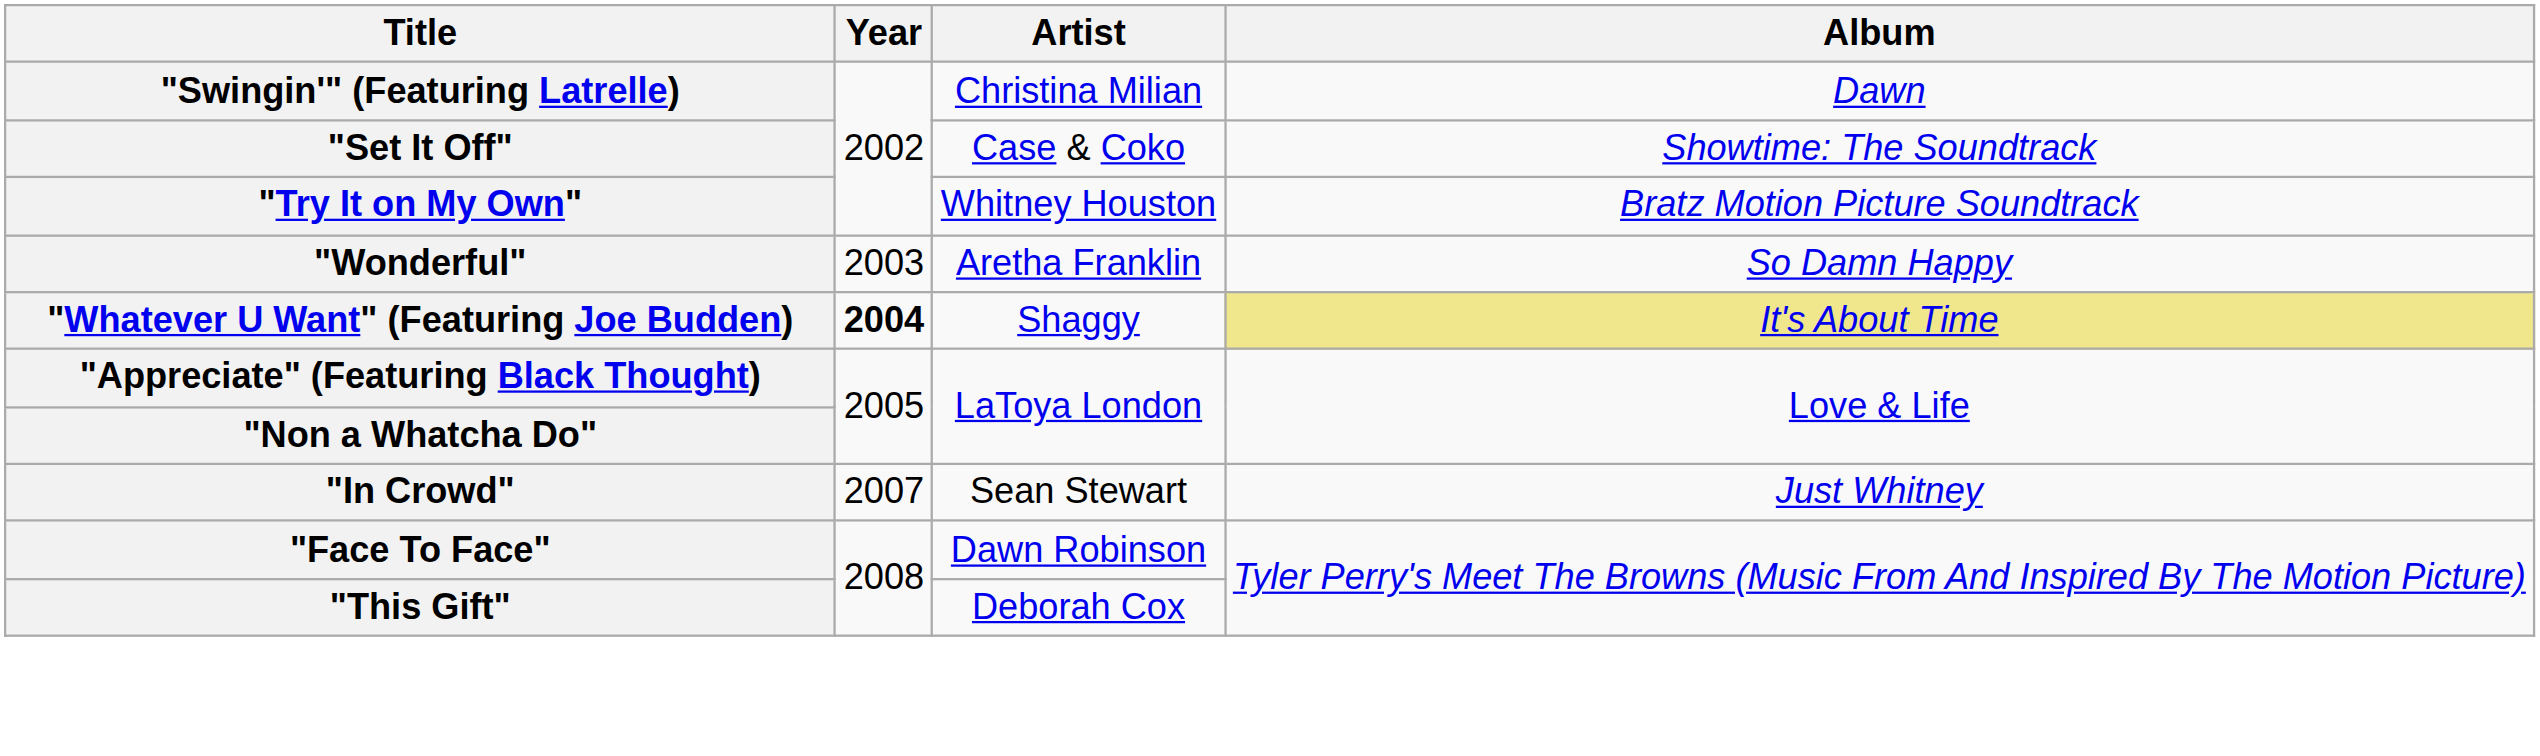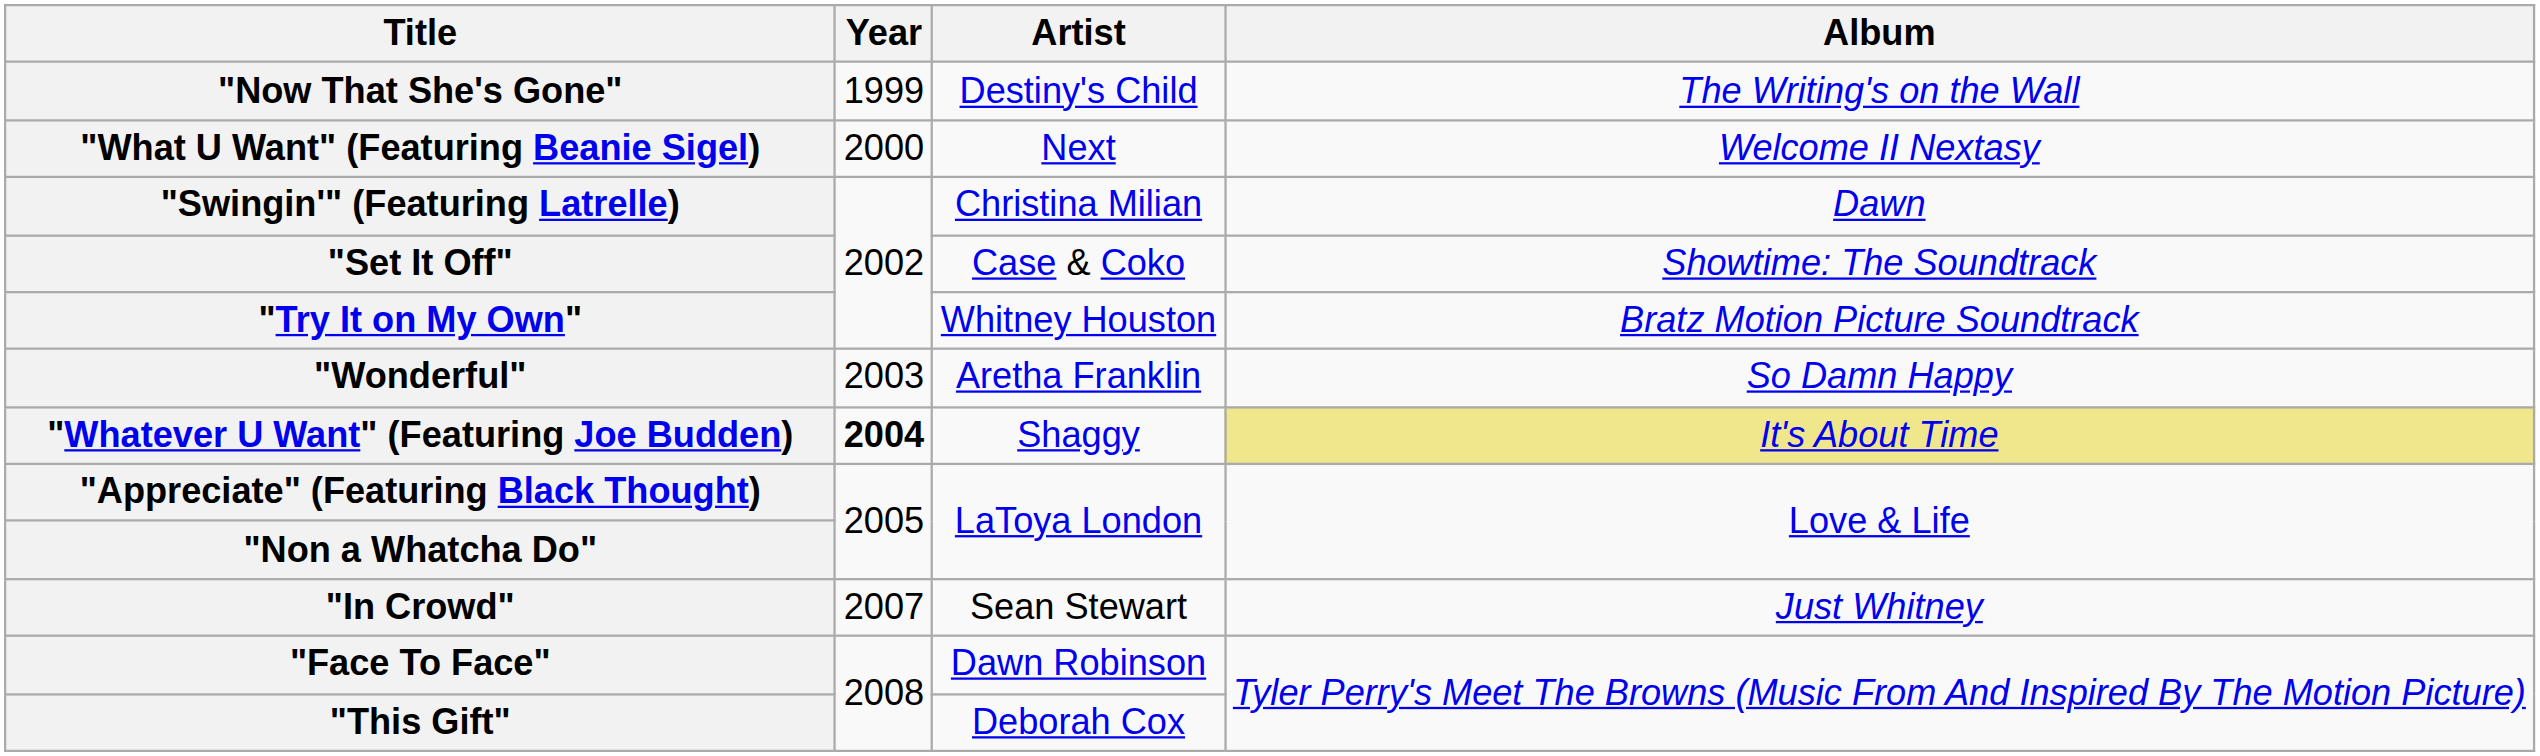 <table class="wikitable plainrowheaders" style="text-align:center;">
 <tr>
 <th scope="col" style="width:22.5em;">Title</th>
 <th scope="col">Year</th>
 <th scope="col">Artist</th>
 <th scope="col">Album</th>
+</tr>
+<tr>
+<th scope="row">"Now That She's Gone"</th>
+<td>1999</td>
+<td><a href='#'>Destiny's Child</a></td>
+<td><em><a href='#'>The Writing's on the Wall</a></em></td>
+</tr>
+<tr>
+<th scope="row">"What U Want" (Featuring <a href='#'>Beanie Sigel</a>)</th>
+<td>2000</td>
+<td><a href='#'>Next</a></td>
+<td><em><a href='#'>Welcome II Nextasy</a></em></td>
 </tr>
 <tr>
 <th scope="row">"Swingin'" (Featuring <a href='#'>Latrelle</a>)</th>
 <td rowspan="3">2002</td>
 <td><a href='#'>Christina Milian</a></td>
 <td><em><a href='#'>Dawn</a></em></td>
 </tr>
 <tr>
 <th scope="row">"Set It Off"</th>
 <td><a href='#'>Case</a> & <a href='#'>Coko</a></td>
 <td><em><a href='#'>Showtime: The Soundtrack</a></em></td>
 </tr>
 <tr>
 <th scope="row">"<a href='#'>Try It on My Own</a>"</th>
 <td><a href='#'>Whitney Houston</a></td>
 <td><em><a href='#'>Bratz Motion Picture Soundtrack</a></em></td>
 </tr>
 <tr>
 <th scope="row">"Wonderful"</th>
 <td>2003</td>
 <td><a href='#'>Aretha Franklin</a></td>
 <td><em><a href='#'>So Damn Happy</a></em></td>
 </tr>
 <tr>
 <th scope="row">"<a href='#'>Whatever U Want</a>" (Featuring <a href='#'>Joe Budden</a>)</th>
 <td><strong>2004</strong></td>
 <td><a href='#'>Shaggy</a></td>
 <td style="background: khaki;"><em><a href='#'>It's About Time</a></em></td>
 </tr>
 <tr>
 <th scope="row">"Appreciate" (Featuring <a href='#'>Black Thought</a>)</th>
 <td rowspan="2">2005</td>
 <td rowspan="2"><a href='#'>LaToya London</a></td>
 <td rowspan="2"><a href='#'>Love & Life</a></td>
 </tr>
 <tr>
 <th scope="row">"Non a Whatcha Do"</th>
 </tr>
 <tr>
 <th scope="row">"In Crowd"</th>
 <td>2007</td>
 <td>Sean Stewart</td>
 <td><em><a href='#'>Just Whitney</a></em></td>
 </tr>
 <tr>
 <th scope="row">"Face To Face"</th>
 <td rowspan="2">2008</td>
 <td><a href='#'>Dawn Robinson</a></td>
 <td rowspan="2"><em><a href='#'>Tyler Perry's Meet The Browns (Music From And Inspired By The Motion Picture)</a></em></td>
 </tr>
 <tr>
 <th scope="row">"This Gift"</th>
 <td><a href='#'>Deborah Cox</a></td>
 </tr>
 </table>
